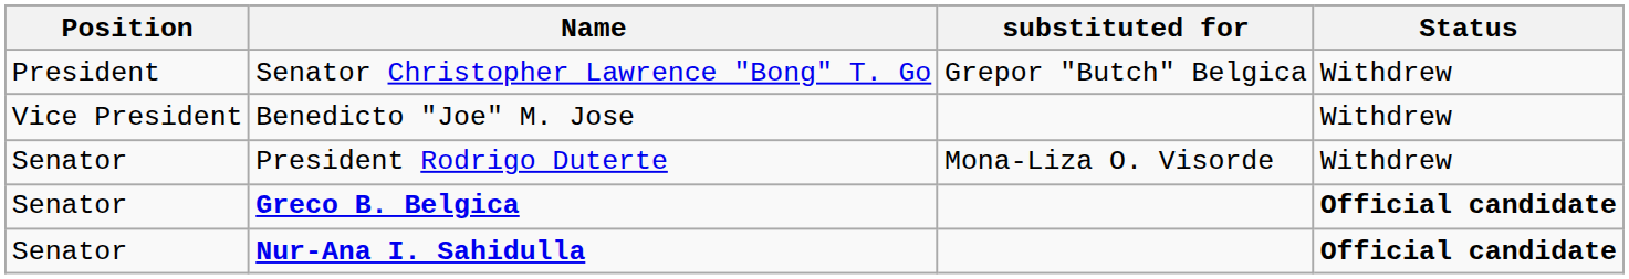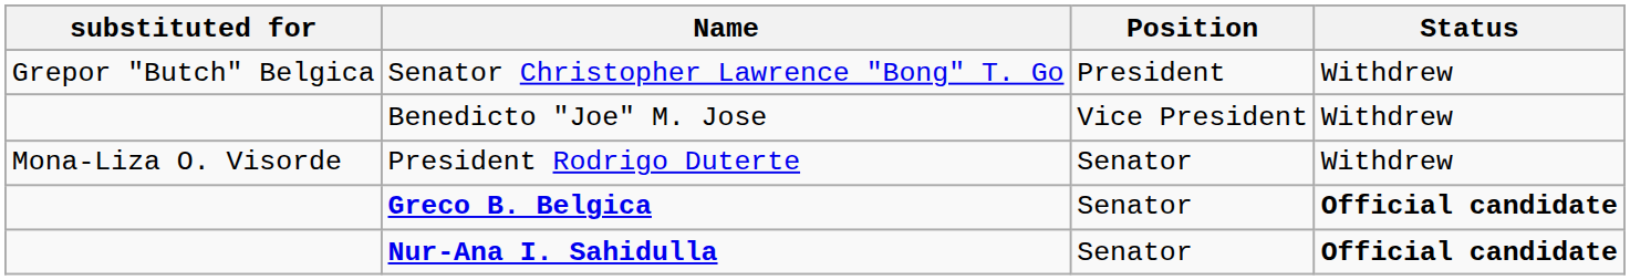 <table class="wikitable">
 <tr>
+<th>substituted for</th>
+<th>Name</th>
 <th>Position</th>
-<th>Name</th>
-<th>substituted for</th>
 <th>Status</th>
 </tr>
 <tr>
+<td>Grepor "Butch" Belgica</td>
+<td>Senator <a href='#'>Christopher Lawrence "Bong" T. Go</a></td>
 <td>President</td>
-<td>Senator <a href='#'>Christopher Lawrence "Bong" T. Go</a></td>
-<td>Grepor "Butch" Belgica</td>
 <td>Withdrew</td>
 </tr>
 <tr>
+<td></td>
+<td>Benedicto "Joe" M. Jose</td>
 <td>Vice President</td>
-<td>Benedicto "Joe" M. Jose</td>
-<td></td>
 <td>Withdrew</td>
 </tr>
 <tr>
+<td>Mona-Liza O. Visorde</td>
+<td>President <a href='#'>Rodrigo Duterte</a></td>
 <td>Senator</td>
-<td>President <a href='#'>Rodrigo Duterte</a></td>
-<td>Mona-Liza O. Visorde</td>
 <td>Withdrew</td>
 </tr>
 <tr>
+<td></td>
+<td><strong><a href='#'>Greco B. Belgica</a></strong></td>
 <td>Senator</td>
-<td><strong><a href='#'>Greco B. Belgica</a></strong></td>
-<td></td>
 <td><strong>Official candidate</strong></td>
 </tr>
 <tr>
+<td></td>
+<td><strong><a href='#'>Nur-Ana I. Sahidulla</a></strong></td>
 <td>Senator</td>
-<td><strong><a href='#'>Nur-Ana I. Sahidulla</a></strong></td>
-<td></td>
 <td><strong>Official candidate</strong></td>
 </tr>
 </table>
